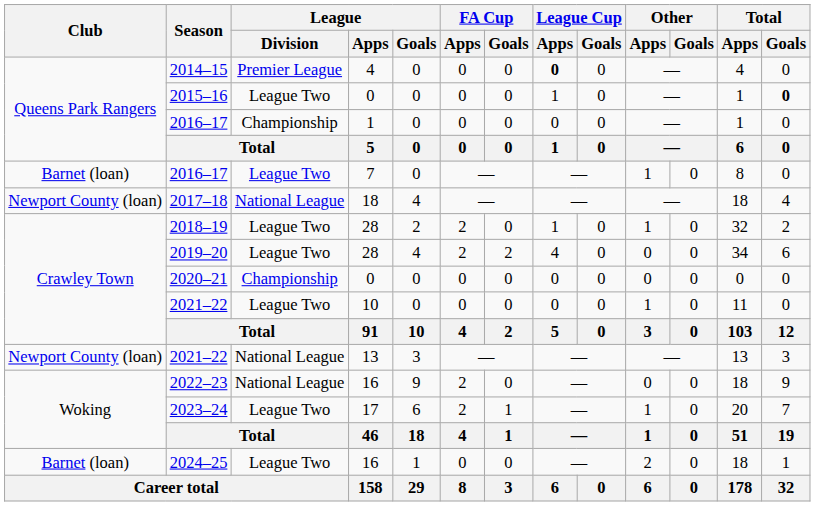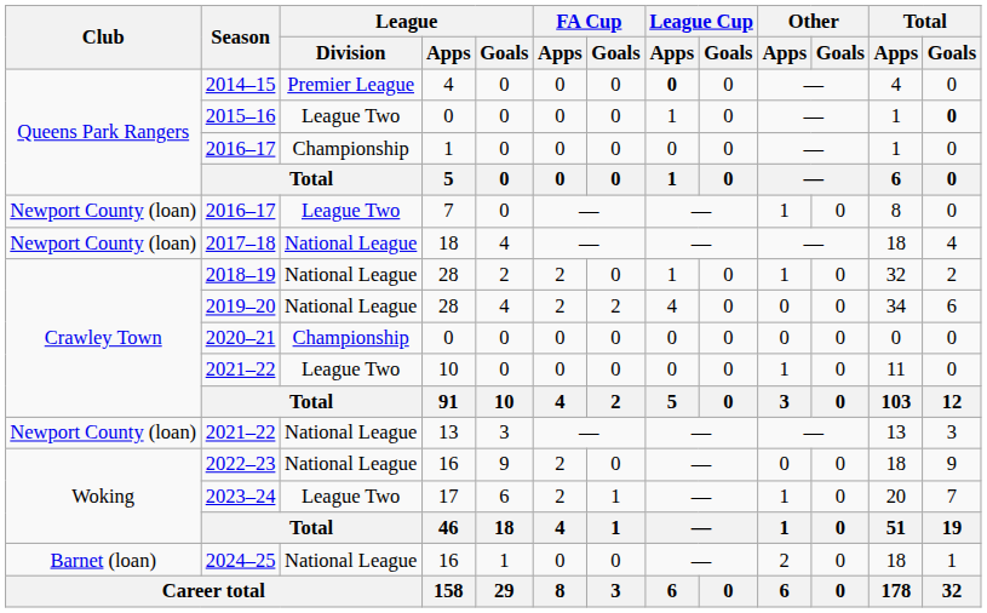 <table class=wikitable style="text-align: center;">
 <tr>
 <th rowspan=2>Club</th>
 <th rowspan=2>Season</th>
 <th colspan=3>League</th>
 <th colspan=2><a href='#'>FA Cup</a></th>
 <th colspan=2><a href='#'>League Cup</a></th>
 <th colspan=2>Other</th>
 <th colspan=2>Total</th>
 </tr>
 <tr>
 <th>Division</th>
 <th>Apps</th>
 <th>Goals</th>
 <th>Apps</th>
 <th>Goals</th>
 <th>Apps</th>
 <th>Goals</th>
 <th>Apps</th>
 <th>Goals</th>
 <th>Apps</th>
 <th>Goals</th>
 </tr>
 <tr>
 <td rowspan="4"><a href='#'>Queens Park Rangers</a></td>
 <td><a href='#'>2014–15</a></td>
 <td><a href='#'>Premier League</a></td>
 <td>4</td>
 <td>0</td>
 <td>0</td>
 <td>0</td>
 <td><strong>0</strong></td>
 <td>0</td>
 <td colspan=2>—</td>
 <td>4</td>
 <td>0</td>
 </tr>
 <tr>
 <td><a href='#'>2015–16</a></td>
 <td>League Two</td>
 <td>0</td>
 <td>0</td>
 <td>0</td>
 <td>0</td>
 <td>1</td>
 <td>0</td>
 <td colspan=2>—</td>
 <td>1</td>
 <td><strong>0</strong></td>
 </tr>
 <tr>
 <td><a href='#'>2016–17</a></td>
 <td>Championship</td>
 <td>1</td>
 <td>0</td>
 <td>0</td>
 <td>0</td>
 <td>0</td>
 <td>0</td>
 <td colspan=2>—</td>
 <td>1</td>
 <td>0</td>
 </tr>
 <tr>
 <th colspan="2">Total</th>
 <th>5</th>
 <th>0</th>
 <th>0</th>
 <th>0</th>
 <th>1</th>
 <th>0</th>
 <th colspan=2>—</th>
 <th>6</th>
 <th>0</th>
 </tr>
 <tr>
-<td><a href='#'>Barnet</a> (loan)</td>
+<td><a href='#'>Newport County</a> (loan)</td>
 <td><a href='#'>2016–17</a></td>
 <td><a href='#'>League Two</a></td>
 <td>7</td>
 <td>0</td>
 <td colspan=2>—</td>
 <td colspan=2>—</td>
 <td>1</td>
 <td>0</td>
 <td>8</td>
 <td>0</td>
 </tr>
 <tr>
 <td><a href='#'>Newport County</a> (loan)</td>
 <td><a href='#'>2017–18</a></td>
 <td><a href='#'>National League</a></td>
 <td>18</td>
 <td>4</td>
 <td colspan=2>—</td>
 <td colspan=2>—</td>
 <td colspan=2>—</td>
 <td>18</td>
 <td>4</td>
 </tr>
 <tr>
 <td rowspan="5"><a href='#'>Crawley Town</a></td>
 <td><a href='#'>2018–19</a></td>
-<td>League Two</td>
+<td>National League</td>
 <td>28</td>
 <td>2</td>
 <td>2</td>
 <td>0</td>
 <td>1</td>
 <td>0</td>
 <td>1</td>
 <td>0</td>
 <td>32</td>
 <td>2</td>
 </tr>
 <tr>
 <td><a href='#'>2019–20</a></td>
-<td>League Two</td>
+<td>National League</td>
 <td>28</td>
 <td>4</td>
 <td>2</td>
 <td>2</td>
 <td>4</td>
 <td>0</td>
 <td>0</td>
 <td>0</td>
 <td>34</td>
 <td>6</td>
 </tr>
 <tr>
 <td><a href='#'>2020–21</a></td>
 <td><a href='#'>Championship</a></td>
 <td>0</td>
 <td>0</td>
 <td>0</td>
 <td>0</td>
 <td>0</td>
 <td>0</td>
 <td>0</td>
 <td>0</td>
 <td>0</td>
 <td>0</td>
 </tr>
 <tr>
 <td><a href='#'>2021–22</a></td>
 <td>League Two</td>
 <td>10</td>
 <td>0</td>
 <td>0</td>
 <td>0</td>
 <td>0</td>
 <td>0</td>
 <td>1</td>
 <td>0</td>
 <td>11</td>
 <td>0</td>
 </tr>
 <tr>
 <th colspan="2">Total</th>
 <th>91</th>
 <th>10</th>
 <th>4</th>
 <th>2</th>
 <th>5</th>
 <th>0</th>
 <th>3</th>
 <th>0</th>
 <th>103</th>
 <th>12</th>
 </tr>
 <tr>
 <td><a href='#'>Newport County</a> (loan)</td>
 <td><a href='#'>2021–22</a></td>
 <td>National League</td>
 <td>13</td>
 <td>3</td>
 <td colspan=2>—</td>
 <td colspan=2>—</td>
 <td colspan=2>—</td>
 <td>13</td>
 <td>3</td>
 </tr>
 <tr>
 <td rowspan="3">Woking</td>
 <td><a href='#'>2022–23</a></td>
 <td>National League</td>
 <td>16</td>
 <td>9</td>
 <td>2</td>
 <td>0</td>
 <td colspan=2>—</td>
 <td>0</td>
 <td>0</td>
 <td>18</td>
 <td>9</td>
 </tr>
 <tr>
 <td><a href='#'>2023–24</a></td>
 <td>League Two</td>
 <td>17</td>
 <td>6</td>
 <td>2</td>
 <td>1</td>
 <td colspan=2>—</td>
 <td>1</td>
 <td>0</td>
 <td>20</td>
 <td>7</td>
 </tr>
 <tr>
 <th colspan="2">Total</th>
 <th>46</th>
 <th>18</th>
 <th>4</th>
 <th>1</th>
 <th colspan=2>—</th>
 <th>1</th>
 <th>0</th>
 <th>51</th>
 <th>19</th>
 </tr>
 <tr>
 <td><a href='#'>Barnet</a> (loan)</td>
 <td><a href='#'>2024–25</a></td>
-<td>League Two</td>
+<td>National League</td>
 <td>16</td>
 <td>1</td>
 <td>0</td>
 <td>0</td>
 <td colspan=2>—</td>
 <td>2</td>
 <td>0</td>
 <td>18</td>
 <td>1</td>
 </tr>
 <tr>
 <th colspan="3">Career total</th>
 <th>158</th>
 <th>29</th>
 <th>8</th>
 <th>3</th>
 <th>6</th>
 <th>0</th>
 <th>6</th>
 <th>0</th>
 <th>178</th>
 <th>32</th>
 </tr>
 </table>
